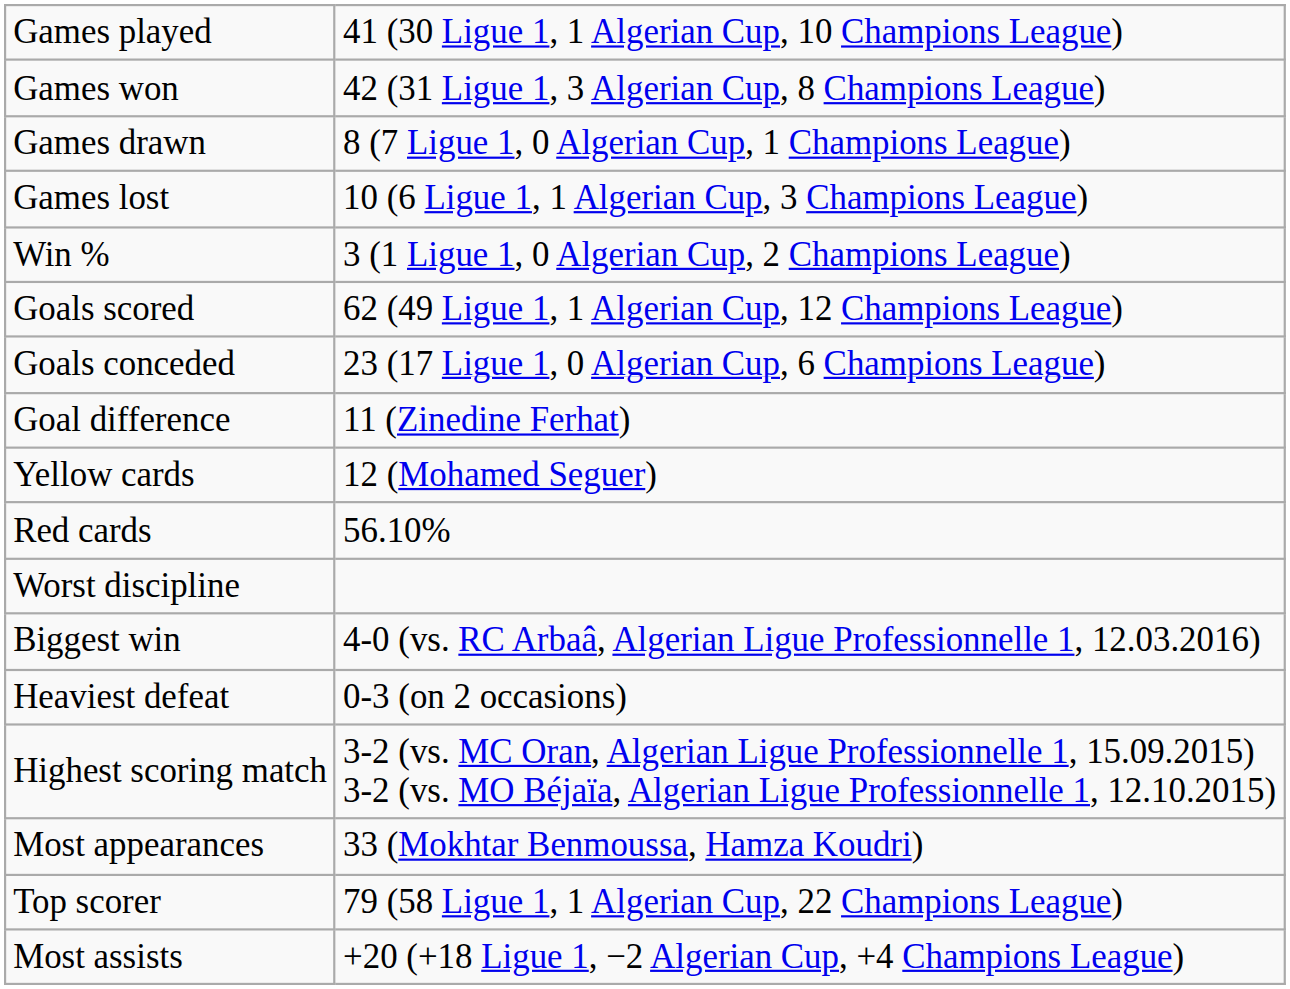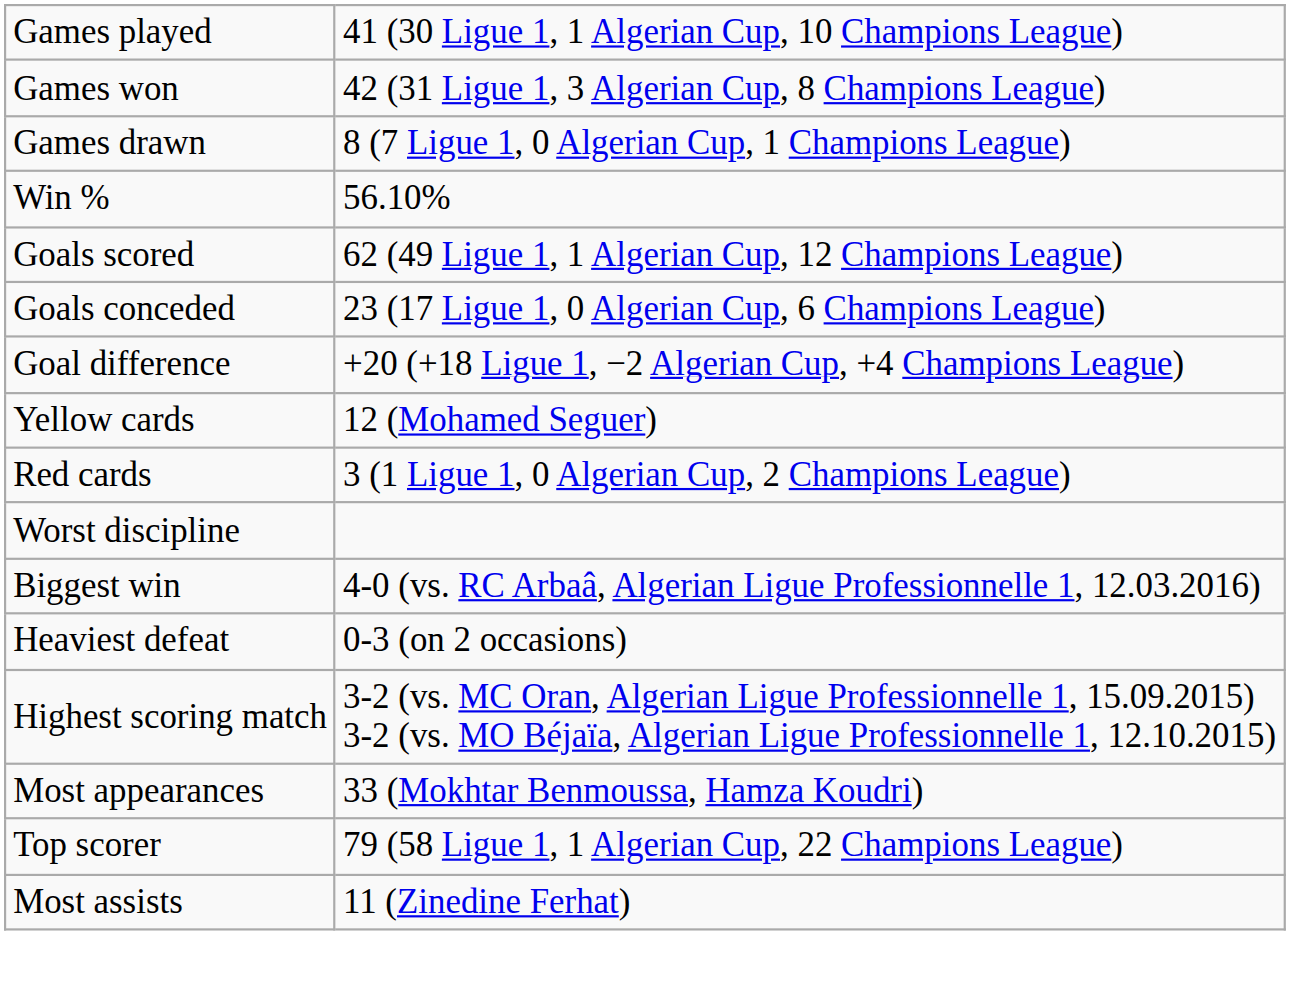 <table class="wikitable">
 <tr>
 <td>Games played</td>
 <td>41 (30 <a href='#'>Ligue 1</a>, 1 <a href='#'>Algerian Cup</a>, 10 <a href='#'>Champions League</a>)</td>
 </tr>
 <tr>
 <td>Games won</td>
 <td>42 (31 <a href='#'>Ligue 1</a>, 3 <a href='#'>Algerian Cup</a>, 8 <a href='#'>Champions League</a>)</td>
 </tr>
 <tr>
 <td>Games drawn</td>
 <td>8 (7 <a href='#'>Ligue 1</a>, 0 <a href='#'>Algerian Cup</a>, 1 <a href='#'>Champions League</a>)</td>
 </tr>
 <tr>
-<td>Games lost</td>
-<td>10 (6 <a href='#'>Ligue 1</a>, 1 <a href='#'>Algerian Cup</a>, 3 <a href='#'>Champions League</a>)</td>
-</tr>
-<tr>
 <td>Win %</td>
-<td>3 (1 <a href='#'>Ligue 1</a>, 0 <a href='#'>Algerian Cup</a>, 2 <a href='#'>Champions League</a>)</td>
+<td>56.10%</td>
 </tr>
 <tr>
 <td>Goals scored</td>
 <td>62 (49 <a href='#'>Ligue 1</a>, 1 <a href='#'>Algerian Cup</a>, 12 <a href='#'>Champions League</a>)</td>
 </tr>
 <tr>
 <td>Goals conceded</td>
 <td>23 (17 <a href='#'>Ligue 1</a>, 0 <a href='#'>Algerian Cup</a>, 6 <a href='#'>Champions League</a>)</td>
 </tr>
 <tr>
 <td>Goal difference</td>
-<td>11 (<a href='#'>Zinedine Ferhat</a>)</td>
+<td>+20 (+18 <a href='#'>Ligue 1</a>, −2 <a href='#'>Algerian Cup</a>, +4 <a href='#'>Champions League</a>)</td>
 </tr>
 <tr>
 <td>Yellow cards</td>
 <td>12 (<a href='#'>Mohamed Seguer</a>)</td>
 </tr>
 <tr>
 <td>Red cards</td>
-<td>56.10%</td>
+<td>3 (1 <a href='#'>Ligue 1</a>, 0 <a href='#'>Algerian Cup</a>, 2 <a href='#'>Champions League</a>)</td>
 </tr>
 <tr>
 <td>Worst discipline</td>
 <td></td>
 </tr>
 <tr>
 <td>Biggest win</td>
 <td>4-0 (vs. <a href='#'>RC Arbaâ</a>, <a href='#'>Algerian Ligue Professionnelle 1</a>, 12.03.2016)</td>
 </tr>
 <tr>
 <td>Heaviest defeat</td>
 <td>0-3 (on 2 occasions)</td>
 </tr>
 <tr>
 <td>Highest scoring match</td>
 <td>3-2 (vs. <a href='#'>MC Oran</a>, <a href='#'>Algerian Ligue Professionnelle 1</a>, 15.09.2015)<br>3-2 (vs. <a href='#'>MO Béjaïa</a>, <a href='#'>Algerian Ligue Professionnelle 1</a>, 12.10.2015)</td>
 </tr>
 <tr>
 <td>Most appearances</td>
 <td>33 (<a href='#'>Mokhtar Benmoussa</a>, <a href='#'>Hamza Koudri</a>)</td>
 </tr>
 <tr>
 <td>Top scorer</td>
 <td>79 (58 <a href='#'>Ligue 1</a>, 1 <a href='#'>Algerian Cup</a>, 22 <a href='#'>Champions League</a>)</td>
 </tr>
 <tr>
 <td>Most assists</td>
-<td>+20 (+18 <a href='#'>Ligue 1</a>, −2 <a href='#'>Algerian Cup</a>, +4 <a href='#'>Champions League</a>)</td>
+<td>11 (<a href='#'>Zinedine Ferhat</a>)</td>
 </tr>
 </table>
